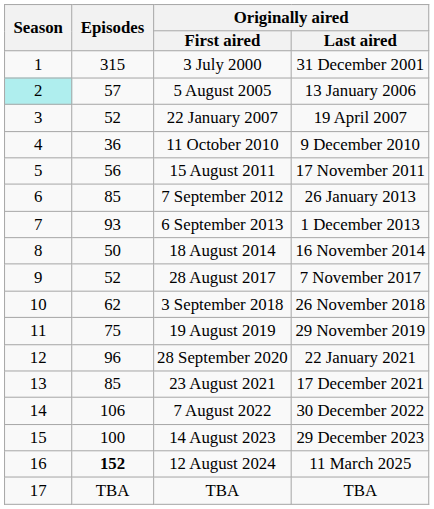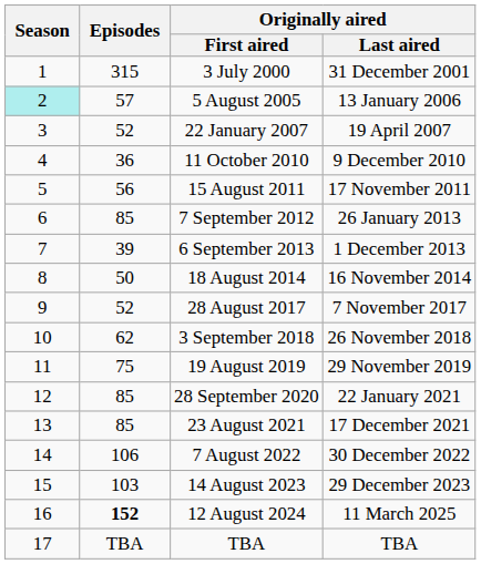 <table class="wikitable" style="text-align:center">
 <tr>
 <th style="padding: 0 8px" rowspan="2">Season</th>
 <th style="padding: 0 8px" rowspan="2">Episodes</th>
 <th colspan="2">Originally aired</th>
 </tr>
 <tr>
 <th style="padding: 0 8px">First aired</th>
 <th style="padding: 0 8px">Last aired</th>
 </tr>
 <tr>
 <td>1</td>
 <td>315</td>
 <td>3 July 2000</td>
 <td>31 December 2001</td>
 </tr>
 <tr>
 <td style="background: paleturquoise;">2</td>
 <td>57</td>
 <td>5 August 2005</td>
 <td>13 January 2006</td>
 </tr>
 <tr>
 <td>3</td>
 <td>52</td>
 <td>22 January 2007</td>
 <td>19 April 2007</td>
 </tr>
 <tr>
 <td>4</td>
 <td>36</td>
 <td>11 October 2010</td>
 <td>9 December 2010</td>
 </tr>
 <tr>
 <td>5</td>
 <td>56</td>
 <td>15 August 2011</td>
 <td>17 November 2011</td>
 </tr>
 <tr>
 <td>6</td>
 <td>85</td>
 <td>7 September 2012</td>
 <td>26 January 2013</td>
 </tr>
 <tr>
 <td>7</td>
-<td>93</td>
+<td>39</td>
 <td>6 September 2013</td>
 <td>1 December 2013</td>
 </tr>
 <tr>
 <td>8</td>
 <td>50</td>
 <td>18 August 2014</td>
 <td>16 November 2014</td>
 </tr>
 <tr>
 <td>9</td>
 <td>52</td>
 <td>28 August 2017</td>
 <td>7 November 2017</td>
 </tr>
 <tr>
 <td>10</td>
 <td>62</td>
 <td>3 September 2018</td>
 <td>26 November 2018</td>
 </tr>
 <tr>
 <td>11</td>
 <td>75</td>
 <td>19 August 2019</td>
 <td>29 November 2019</td>
 </tr>
 <tr>
 <td>12</td>
-<td>96</td>
+<td>85</td>
 <td>28 September 2020</td>
 <td>22 January 2021</td>
 </tr>
 <tr>
 <td>13</td>
 <td>85</td>
 <td>23 August 2021</td>
 <td>17 December 2021</td>
 </tr>
 <tr>
 <td>14</td>
 <td>106</td>
 <td>7 August 2022</td>
 <td>30 December 2022</td>
 </tr>
 <tr>
 <td>15</td>
-<td>100</td>
+<td>103</td>
 <td>14 August 2023</td>
 <td>29 December 2023</td>
 </tr>
 <tr>
 <td>16</td>
 <td><strong>152</strong></td>
 <td>12 August 2024</td>
 <td>11 March 2025</td>
 </tr>
 <tr>
 <td>17</td>
 <td>TBA</td>
 <td>TBA</td>
 <td>TBA</td>
 </tr>
 </table>
